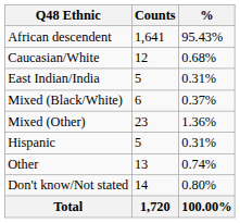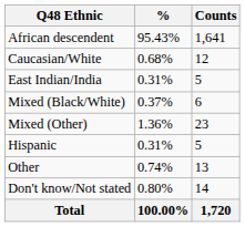 <table class="wikitable sortable">
 <tr>
 <th>Q48 Ethnic</th>
+<th>%</th>
 <th>Counts</th>
-<th>%</th>
 </tr>
 <tr>
 <td>African descendent</td>
+<td>95.43%</td>
 <td>1,641</td>
-<td>95.43%</td>
 </tr>
 <tr>
 <td>Caucasian/White</td>
+<td>0.68%</td>
 <td>12</td>
-<td>0.68%</td>
 </tr>
 <tr>
 <td>East Indian/India</td>
+<td>0.31%</td>
 <td>5</td>
-<td>0.31%</td>
 </tr>
 <tr>
 <td>Mixed (Black/White)</td>
+<td>0.37%</td>
 <td>6</td>
-<td>0.37%</td>
 </tr>
 <tr>
 <td>Mixed (Other)</td>
+<td>1.36%</td>
 <td>23</td>
-<td>1.36%</td>
 </tr>
 <tr>
 <td>Hispanic</td>
+<td>0.31%</td>
 <td>5</td>
-<td>0.31%</td>
 </tr>
 <tr>
 <td>Other</td>
+<td>0.74%</td>
 <td>13</td>
-<td>0.74%</td>
 </tr>
 <tr>
 <td>Don't know/Not stated</td>
+<td>0.80%</td>
 <td>14</td>
-<td>0.80%</td>
 </tr>
 <tr>
 <th>Total</th>
+<th>100.00%</th>
 <th>1,720</th>
-<th>100.00%</th>
 </tr>
 </table>
